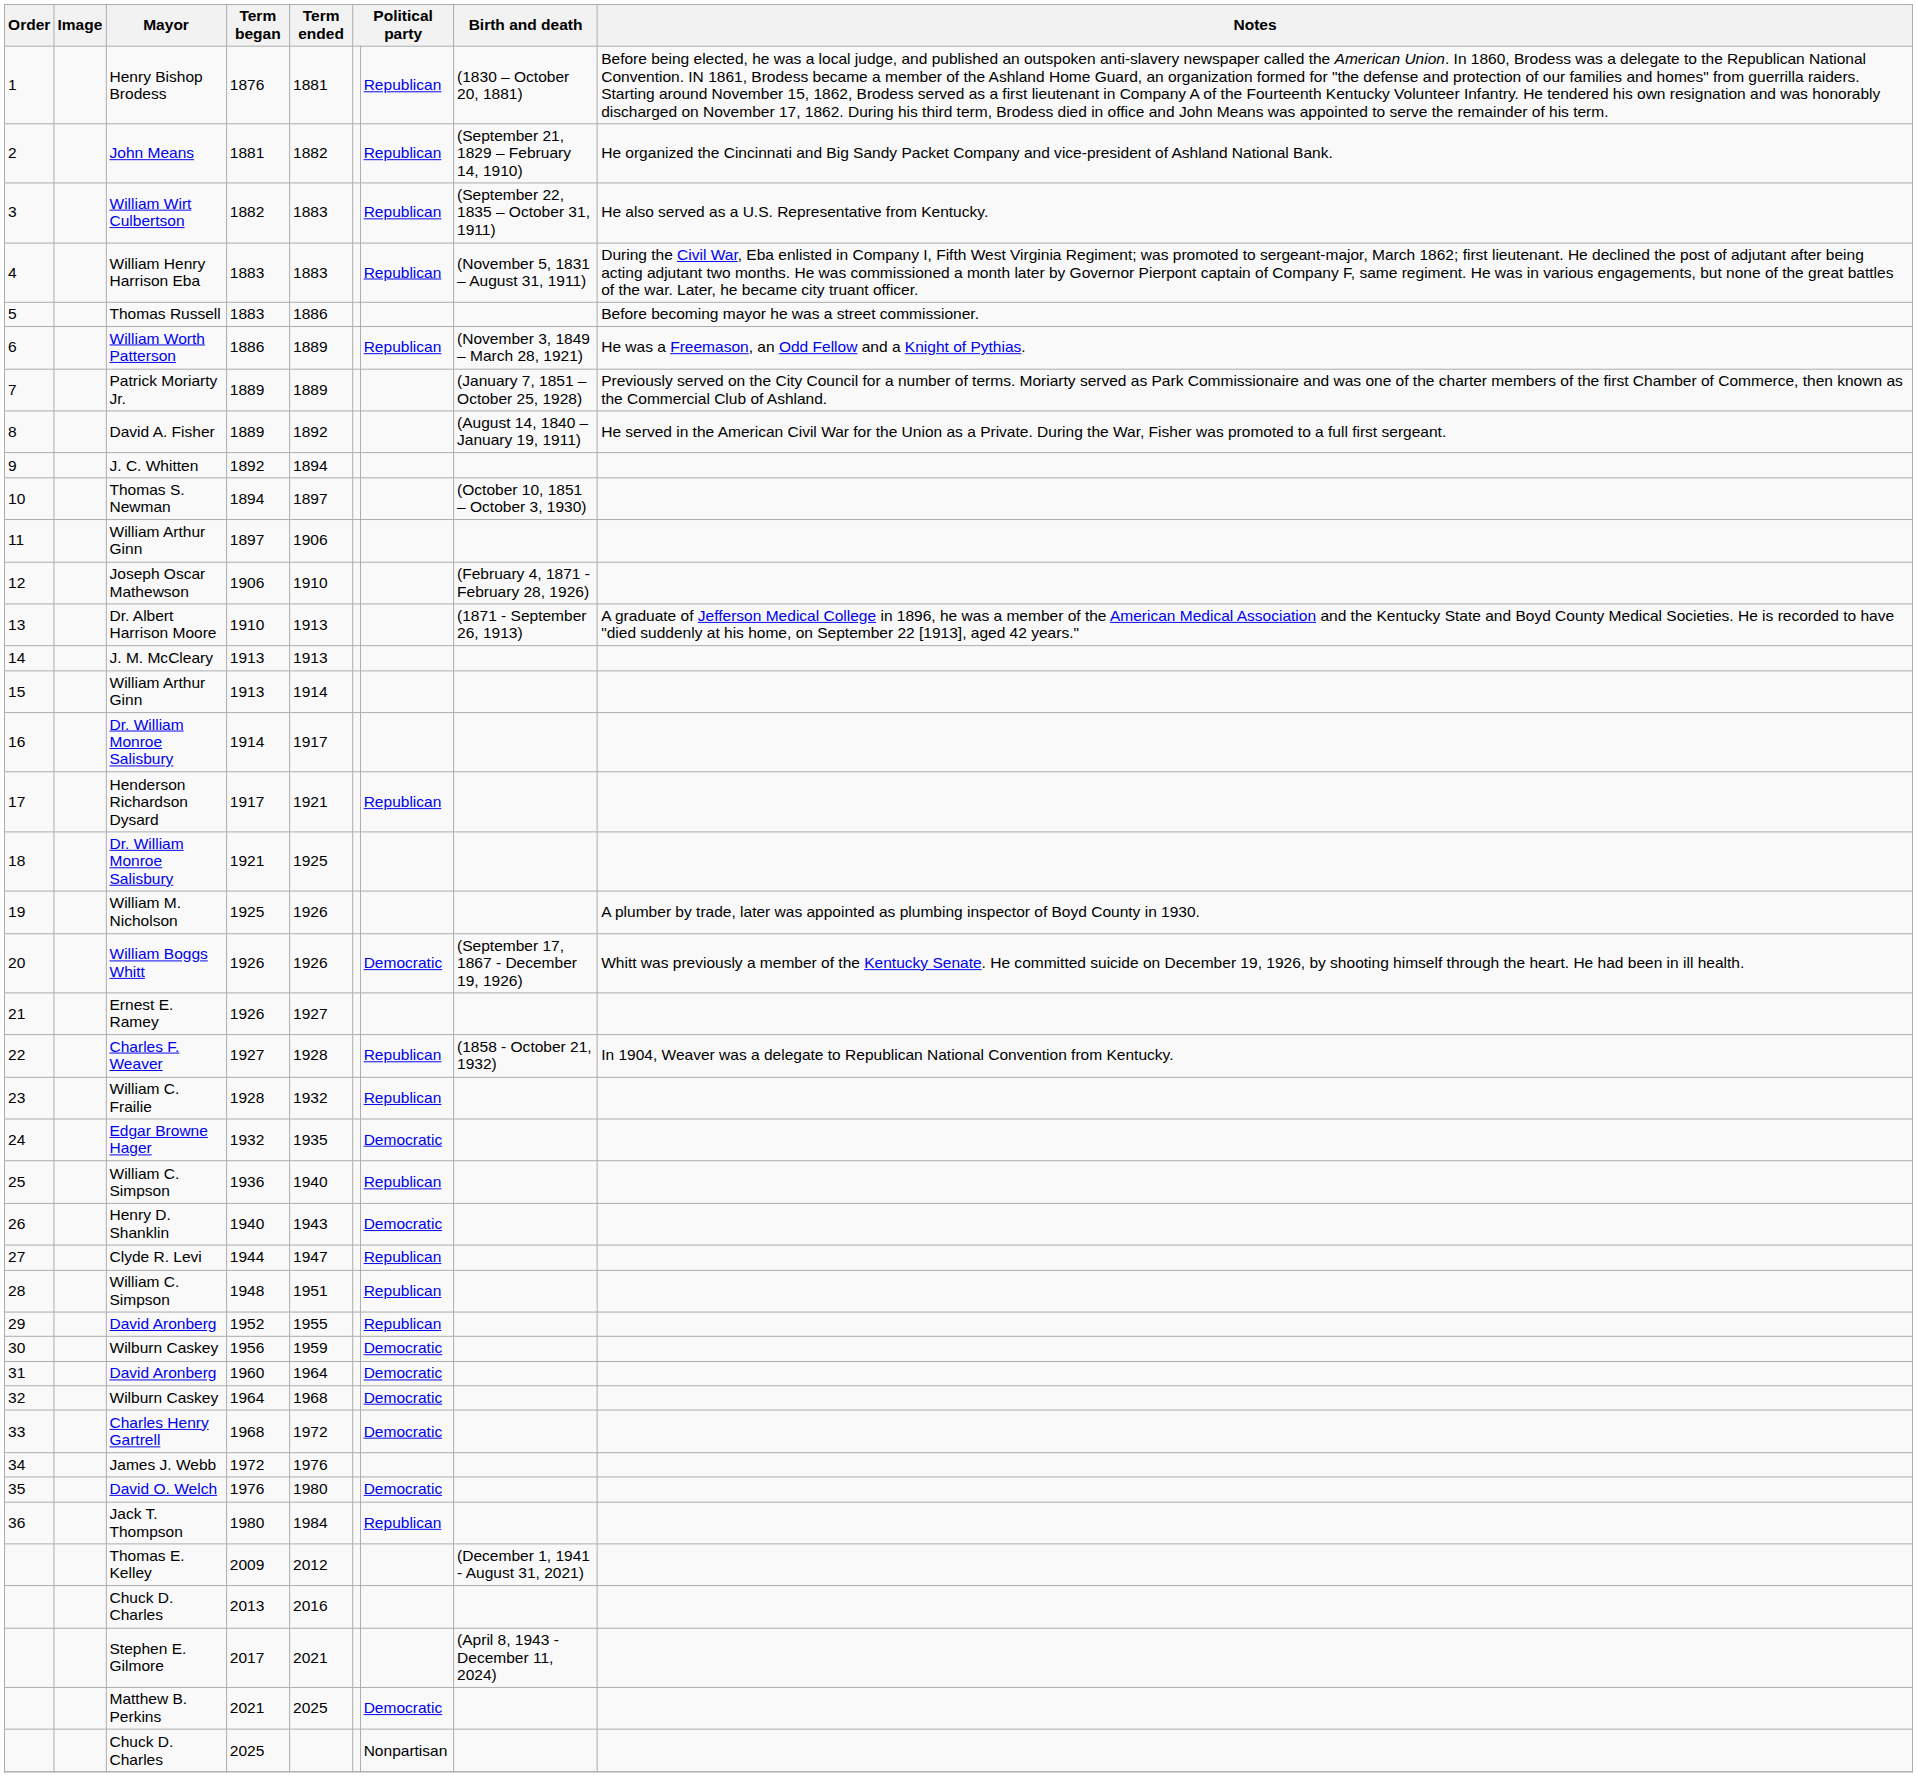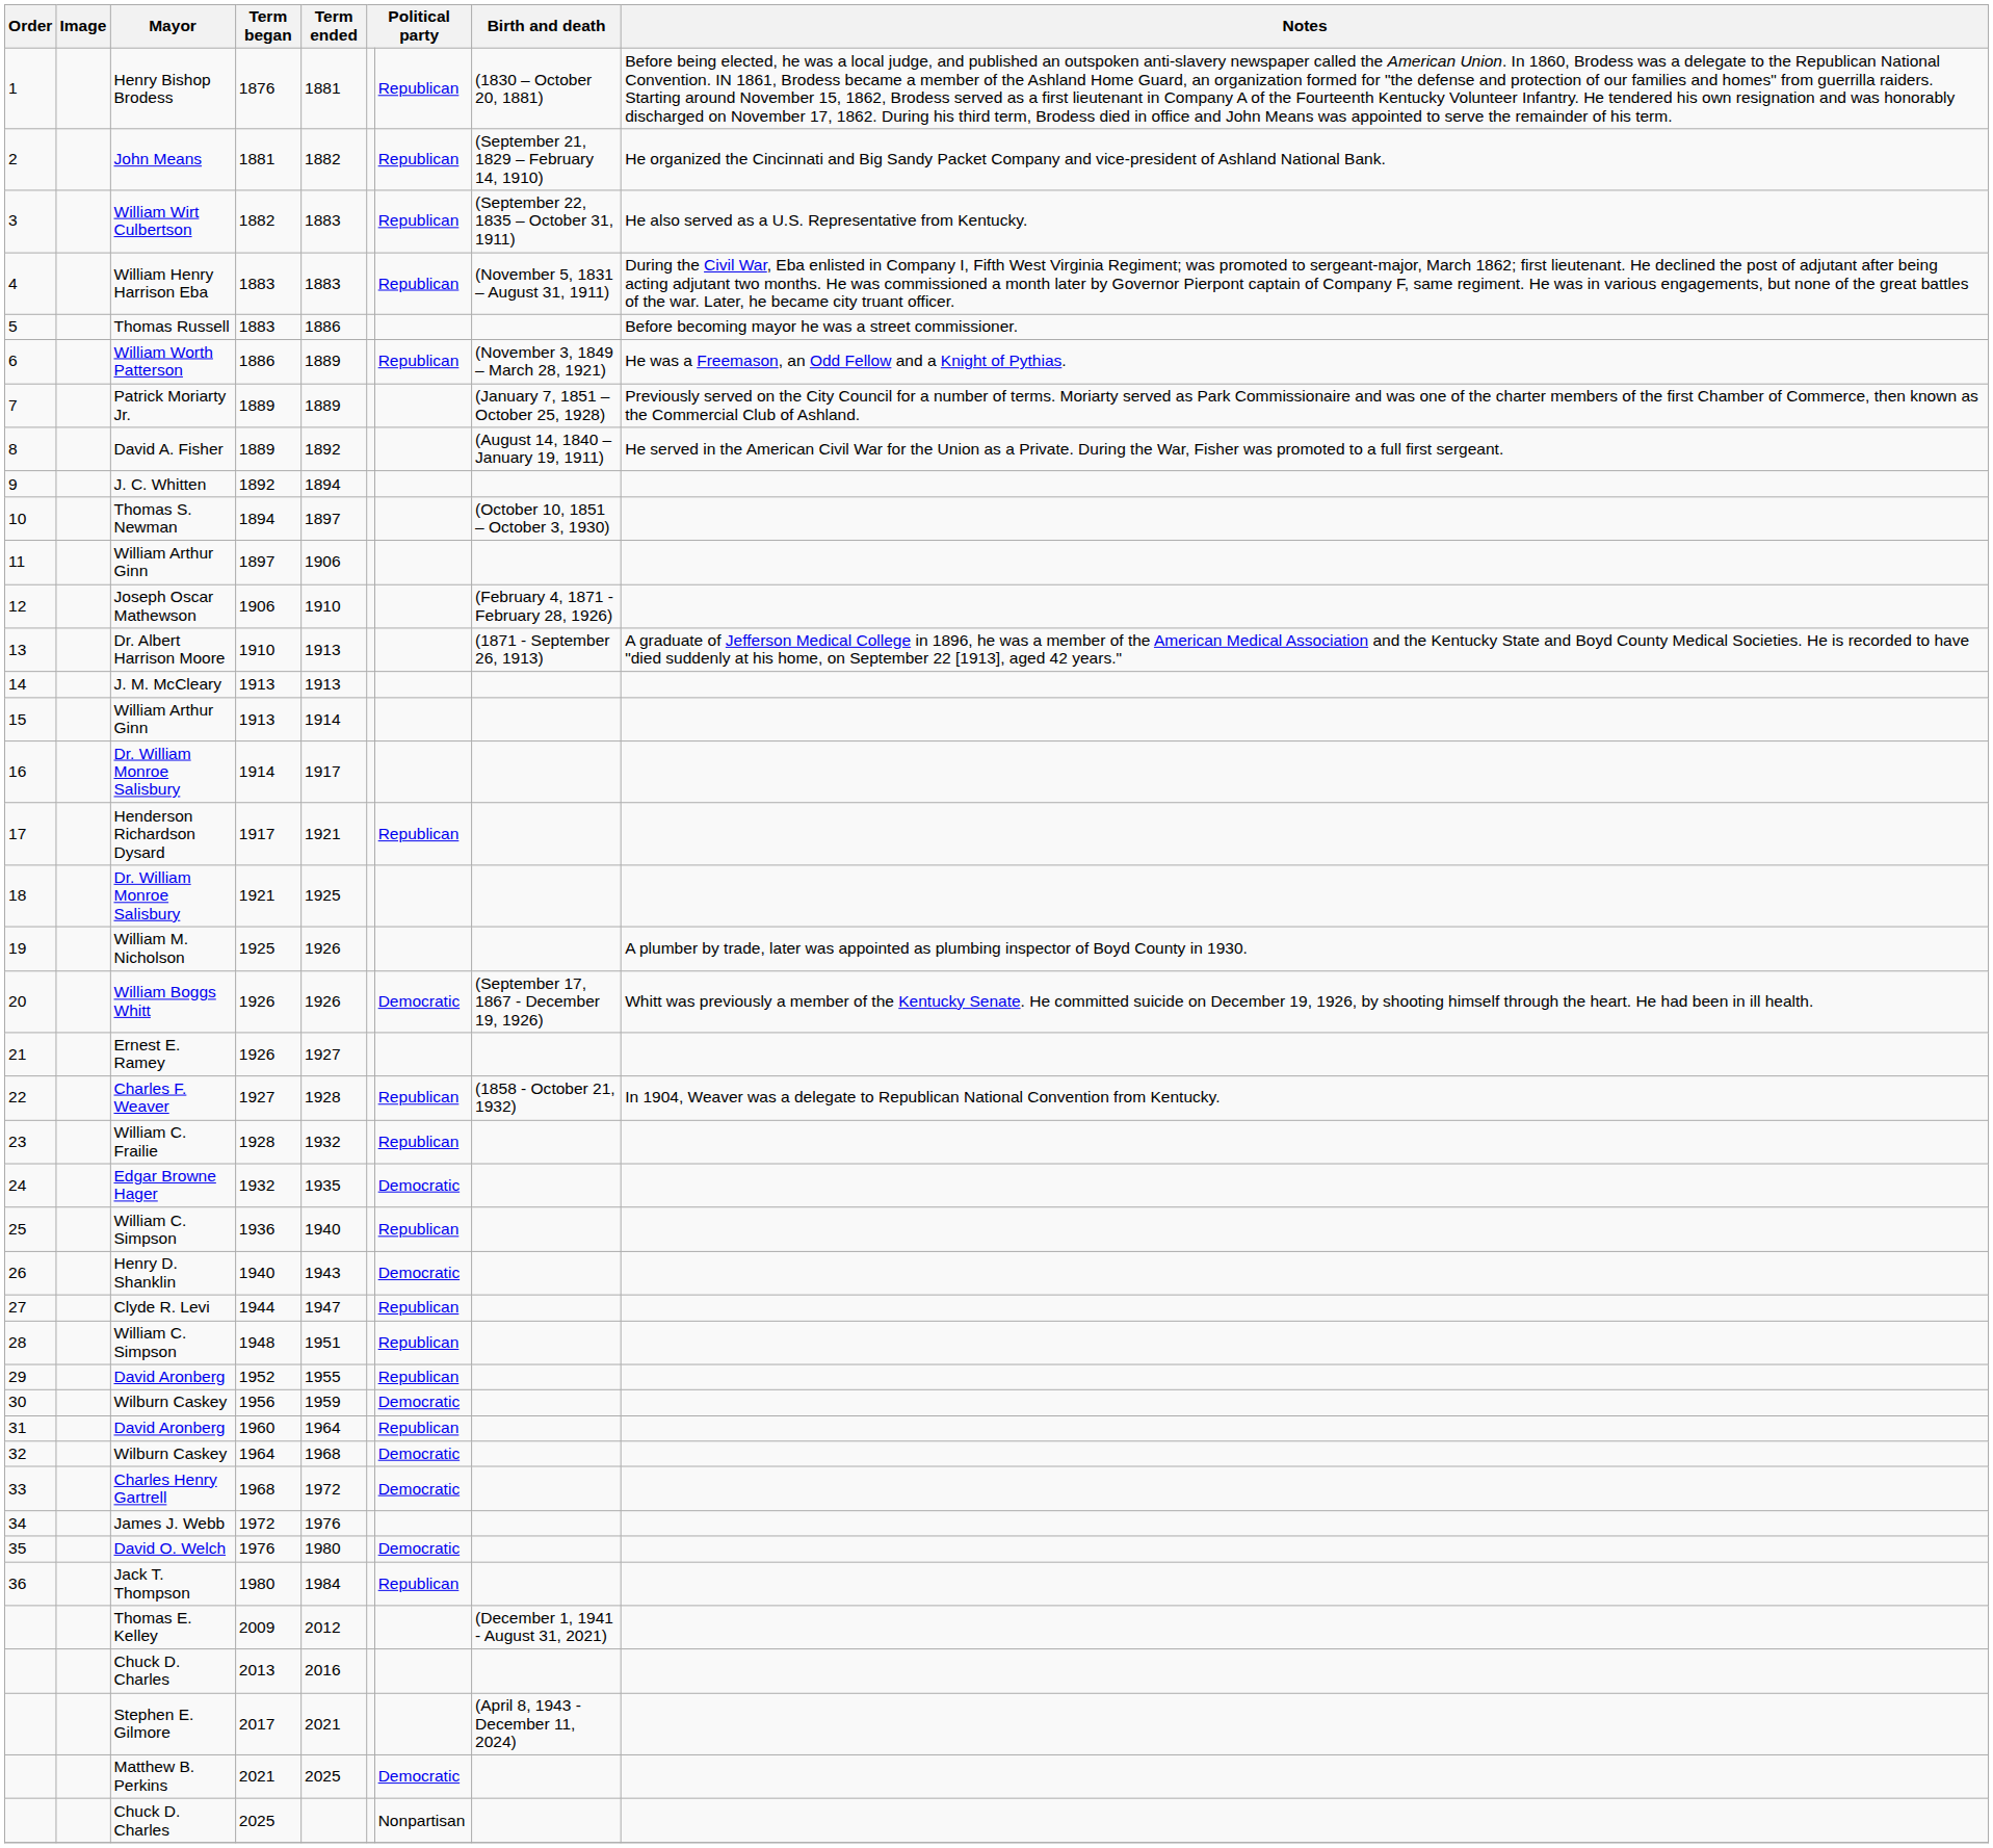 <table class="wikitable" border="1">
 <tr>
 <th>Order</th>
 <th>Image</th>
 <th>Mayor</th>
 <th>Term began</th>
 <th>Term ended</th>
 <th colspan="2">Political party</th>
 <th>Birth and death</th>
 <th>Notes</th>
 </tr>
 <tr>
 <td>1</td>
 <td></td>
 <td>Henry Bishop Brodess</td>
 <td>1876</td>
 <td>1881</td>
 <td></td>
 <td><a href='#'>Republican</a></td>
 <td>(1830 – October 20, 1881)</td>
 <td>Before being elected, he was a local judge, and published an outspoken anti-slavery newspaper called the <em>American Union</em>. In 1860, Brodess was a delegate to the Republican National Convention. IN 1861, Brodess became a member of the Ashland Home Guard, an organization formed for "the defense and protection of our families and homes" from guerrilla raiders. Starting around November 15, 1862, Brodess served as a first lieutenant in Company A of the Fourteenth Kentucky Volunteer Infantry. He tendered his own resignation and was honorably discharged on November 17, 1862. During his third term, Brodess died in office and John Means was appointed to serve the remainder of his term.</td>
 </tr>
 <tr>
 <td>2</td>
 <td></td>
 <td><a href='#'>John Means</a></td>
 <td>1881</td>
 <td>1882</td>
 <td></td>
 <td><a href='#'>Republican</a></td>
 <td>(September 21, 1829 – February 14, 1910)</td>
 <td>He organized the Cincinnati and Big Sandy Packet Company and vice-president of Ashland National Bank.</td>
 </tr>
 <tr>
 <td>3</td>
 <td></td>
 <td><a href='#'>William Wirt Culbertson</a></td>
 <td>1882</td>
 <td>1883</td>
 <td></td>
 <td><a href='#'>Republican</a></td>
 <td>(September 22, 1835 – October 31, 1911)</td>
 <td>He also served as a U.S. Representative from Kentucky.</td>
 </tr>
 <tr>
 <td>4</td>
 <td></td>
 <td>William Henry Harrison Eba</td>
 <td>1883</td>
 <td>1883</td>
 <td></td>
 <td><a href='#'>Republican</a></td>
 <td>(November 5, 1831 – August 31, 1911)</td>
 <td>During the <a href='#'>Civil War</a>, Eba enlisted in Company I, Fifth West Virginia Regiment; was promoted to sergeant-major, March 1862; first lieutenant. He declined the post of adjutant after being acting adjutant two months. He was commissioned a month later by Governor Pierpont captain of Company F, same regiment. He was in various engagements, but none of the great battles of the war. Later, he became city truant officer.</td>
 </tr>
 <tr>
 <td>5</td>
 <td></td>
 <td>Thomas Russell</td>
 <td>1883</td>
 <td>1886</td>
 <td></td>
 <td></td>
 <td></td>
 <td>Before becoming mayor he was a street commissioner.</td>
 </tr>
 <tr>
 <td>6</td>
 <td></td>
 <td><a href='#'>William Worth Patterson</a></td>
 <td>1886</td>
 <td>1889</td>
 <td></td>
 <td><a href='#'>Republican</a></td>
 <td>(November 3, 1849 – March 28, 1921)</td>
 <td>He was a <a href='#'>Freemason</a>, an <a href='#'>Odd Fellow</a> and a <a href='#'>Knight of Pythias</a>.</td>
 </tr>
 <tr>
 <td>7</td>
 <td></td>
 <td>Patrick Moriarty Jr.</td>
 <td>1889</td>
 <td>1889</td>
 <td></td>
 <td></td>
 <td>(January 7, 1851 – October 25, 1928)</td>
 <td>Previously served on the City Council for a number of terms. Moriarty served as Park Commissionaire and was one of the charter members of the first Chamber of Commerce, then known as the Commercial Club of Ashland.</td>
 </tr>
 <tr>
 <td>8</td>
 <td></td>
 <td>David A. Fisher</td>
 <td>1889</td>
 <td>1892</td>
 <td></td>
 <td></td>
 <td>(August 14, 1840 – January 19, 1911)</td>
 <td>He served in the American Civil War for the Union as a Private. During the War, Fisher was promoted to a full first sergeant.</td>
 </tr>
 <tr>
 <td>9</td>
 <td></td>
 <td>J. C. Whitten</td>
 <td>1892</td>
 <td>1894</td>
 <td></td>
 <td></td>
 <td></td>
 </tr>
 <tr>
 <td>10</td>
 <td></td>
 <td>Thomas S. Newman</td>
 <td>1894</td>
 <td>1897</td>
 <td></td>
 <td></td>
 <td>(October 10, 1851 – October 3, 1930)</td>
 <td></td>
 </tr>
 <tr>
 <td>11</td>
 <td></td>
 <td>William Arthur Ginn</td>
 <td>1897</td>
 <td>1906</td>
 <td></td>
 <td></td>
 <td></td>
 <td></td>
 </tr>
 <tr>
 <td>12</td>
 <td></td>
 <td>Joseph Oscar Mathewson</td>
 <td>1906</td>
 <td>1910</td>
 <td></td>
 <td></td>
 <td>(February 4, 1871 - February 28, 1926)</td>
 <td></td>
 </tr>
 <tr>
 <td>13</td>
 <td></td>
 <td>Dr. Albert Harrison Moore</td>
 <td>1910</td>
 <td>1913</td>
 <td></td>
 <td></td>
 <td>(1871 - September 26, 1913)</td>
 <td>A graduate of <a href='#'>Jefferson Medical College</a> in 1896, he was a member of the <a href='#'>American Medical Association</a> and the Kentucky State and Boyd County Medical Societies. He is recorded to have "died suddenly at his home, on September 22 [1913], aged 42 years."</td>
 </tr>
 <tr>
 <td>14</td>
 <td></td>
 <td>J. M. McCleary</td>
 <td>1913</td>
 <td>1913</td>
 <td></td>
 <td></td>
 <td></td>
 <td></td>
 </tr>
 <tr>
 <td>15</td>
 <td></td>
 <td>William Arthur Ginn</td>
 <td>1913</td>
 <td>1914</td>
 <td></td>
 <td></td>
 <td></td>
 <td></td>
 </tr>
 <tr>
 <td>16</td>
 <td></td>
 <td><a href='#'>Dr. William Monroe Salisbury</a></td>
 <td>1914</td>
 <td>1917</td>
 <td></td>
 <td></td>
 <td></td>
 <td></td>
 </tr>
 <tr>
 <td>17</td>
 <td></td>
 <td>Henderson Richardson Dysard</td>
 <td>1917</td>
 <td>1921</td>
 <td></td>
 <td><a href='#'>Republican</a></td>
 <td></td>
 <td></td>
 </tr>
 <tr>
 <td>18</td>
 <td></td>
 <td><a href='#'>Dr. William Monroe Salisbury</a></td>
 <td>1921</td>
 <td>1925</td>
 <td></td>
 <td></td>
 <td></td>
 <td></td>
 </tr>
 <tr>
 <td>19</td>
 <td></td>
 <td>William M. Nicholson</td>
 <td>1925</td>
 <td>1926</td>
 <td></td>
 <td></td>
 <td></td>
 <td>A plumber by trade, later was appointed as plumbing inspector of Boyd County in 1930.</td>
 </tr>
 <tr>
 <td>20</td>
 <td></td>
 <td><a href='#'>William Boggs Whitt</a></td>
 <td>1926</td>
 <td>1926</td>
 <td></td>
 <td><a href='#'>Democratic</a></td>
 <td>(September 17, 1867 - December 19, 1926)</td>
 <td>Whitt was previously a member of the <a href='#'>Kentucky Senate</a>. He committed suicide on December 19, 1926, by shooting himself through the heart. He had been in ill health.</td>
 </tr>
 <tr>
 <td>21</td>
 <td></td>
 <td>Ernest E. Ramey</td>
 <td>1926</td>
 <td>1927</td>
 <td></td>
 <td></td>
 <td></td>
 </tr>
 <tr>
 <td>22</td>
 <td></td>
 <td><a href='#'>Charles F. Weaver</a></td>
 <td>1927</td>
 <td>1928</td>
 <td></td>
 <td><a href='#'>Republican</a></td>
 <td>(1858 - October 21, 1932)</td>
 <td>In 1904, Weaver was a delegate to Republican National Convention from Kentucky.</td>
 </tr>
 <tr>
 <td>23</td>
 <td></td>
 <td>William C. Frailie</td>
 <td>1928</td>
 <td>1932</td>
 <td></td>
 <td><a href='#'>Republican</a></td>
 <td></td>
 <td></td>
 </tr>
 <tr>
 <td>24</td>
 <td></td>
 <td><a href='#'>Edgar Browne Hager</a></td>
 <td>1932</td>
 <td>1935</td>
 <td></td>
 <td><a href='#'>Democratic</a></td>
 <td></td>
 <td></td>
 </tr>
 <tr>
 <td>25</td>
 <td></td>
 <td>William C. Simpson</td>
 <td>1936</td>
 <td>1940</td>
 <td></td>
 <td><a href='#'>Republican</a></td>
 <td></td>
 <td></td>
 </tr>
 <tr>
 <td>26</td>
 <td></td>
 <td>Henry D. Shanklin</td>
 <td>1940</td>
 <td>1943</td>
 <td></td>
 <td><a href='#'>Democratic</a></td>
 <td></td>
 <td></td>
 </tr>
 <tr>
 <td>27</td>
 <td></td>
 <td>Clyde R. Levi</td>
 <td>1944</td>
 <td>1947</td>
 <td></td>
 <td><a href='#'>Republican</a></td>
 <td></td>
 <td></td>
 </tr>
 <tr>
 <td>28</td>
 <td></td>
 <td>William C. Simpson</td>
 <td>1948</td>
 <td>1951</td>
 <td></td>
 <td><a href='#'>Republican</a></td>
 <td></td>
 <td></td>
 </tr>
 <tr>
 <td>29</td>
 <td></td>
 <td><a href='#'>David Aronberg</a></td>
 <td>1952</td>
 <td>1955</td>
 <td></td>
 <td><a href='#'>Republican</a></td>
 <td></td>
 <td></td>
 </tr>
 <tr>
 <td>30</td>
 <td></td>
 <td>Wilburn Caskey</td>
 <td>1956</td>
 <td>1959</td>
 <td></td>
 <td><a href='#'>Democratic</a></td>
 <td></td>
 <td></td>
 </tr>
 <tr>
 <td>31</td>
 <td></td>
 <td><a href='#'>David Aronberg</a></td>
 <td>1960</td>
 <td>1964</td>
 <td></td>
-<td><a href='#'>Democratic</a></td>
+<td><a href='#'>Republican</a></td>
 <td></td>
 <td></td>
 </tr>
 <tr>
 <td>32</td>
 <td></td>
 <td>Wilburn Caskey</td>
 <td>1964</td>
 <td>1968</td>
 <td></td>
 <td><a href='#'>Democratic</a></td>
 <td></td>
 <td></td>
 </tr>
 <tr>
 <td>33</td>
 <td></td>
 <td><a href='#'>Charles Henry Gartrell</a></td>
 <td>1968</td>
 <td>1972</td>
 <td></td>
 <td><a href='#'>Democratic</a></td>
 <td></td>
 <td></td>
 </tr>
 <tr>
 <td>34</td>
 <td></td>
 <td>James J. Webb</td>
 <td>1972</td>
 <td>1976</td>
 <td></td>
 <td></td>
 <td></td>
 <td></td>
 </tr>
 <tr>
 <td>35</td>
 <td></td>
 <td><a href='#'>David O. Welch</a></td>
 <td>1976</td>
 <td>1980</td>
 <td></td>
 <td><a href='#'>Democratic</a></td>
 <td></td>
 <td></td>
 </tr>
 <tr>
 <td>36</td>
 <td></td>
 <td>Jack T. Thompson</td>
 <td>1980</td>
 <td>1984</td>
 <td></td>
 <td><a href='#'>Republican</a></td>
 <td></td>
 <td></td>
 </tr>
 <tr>
 <td></td>
 <td></td>
 <td>Thomas E. Kelley</td>
 <td>2009</td>
 <td>2012</td>
 <td></td>
 <td></td>
 <td>(December 1, 1941 - August 31, 2021)</td>
 <td></td>
 </tr>
 <tr>
 <td></td>
 <td></td>
 <td>Chuck D. Charles</td>
 <td>2013</td>
 <td>2016</td>
 <td></td>
 <td></td>
 <td></td>
 <td></td>
 </tr>
 <tr>
 <td></td>
 <td></td>
 <td>Stephen E. Gilmore</td>
 <td>2017</td>
 <td>2021</td>
 <td></td>
 <td></td>
 <td>(April 8, 1943 - December 11, 2024)</td>
 <td></td>
 </tr>
 <tr>
 <td></td>
 <td></td>
 <td>Matthew B. Perkins</td>
 <td>2021</td>
 <td>2025</td>
 <td></td>
 <td><a href='#'>Democratic</a></td>
 <td></td>
 <td></td>
 </tr>
 <tr>
 <td></td>
 <td></td>
 <td>Chuck D. Charles</td>
 <td>2025</td>
 <td></td>
 <td></td>
 <td>Nonpartisan</td>
 <td></td>
 <td></td>
 </tr>
 <tr>
 </tr>
 </table>
